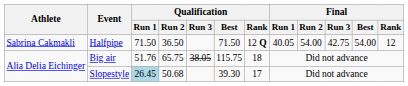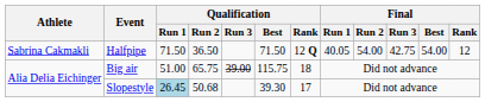 <table class=wikitable style="font-size:90%; text-align:center">
 <tr>
 <th rowspan=2>Athlete</th>
 <th rowspan=2>Event</th>
 <th colspan=5>Qualification</th>
 <th colspan=5>Final</th>
 </tr>
 <tr style=font-size:95%>
 <th>Run 1</th>
 <th>Run 2</th>
 <th>Run 3</th>
 <th>Best</th>
 <th>Rank</th>
 <th>Run 1</th>
 <th>Run 2</th>
 <th>Run 3</th>
 <th>Best</th>
 <th>Rank</th>
 </tr>
 <tr>
 <td align=left><a href='#'>Sabrina Cakmakli</a></td>
 <td align=left><a href='#'>Halfpipe</a></td>
 <td>71.50</td>
 <td>36.50</td>
 <td></td>
 <td>71.50</td>
 <td>12 <strong>Q</strong></td>
 <td>40.05</td>
 <td>54.00</td>
 <td>42.75</td>
 <td>54.00</td>
 <td>12</td>
 </tr>
 <tr>
 <td align=left rowspan=2><a href='#'>Alia Delia Eichinger</a></td>
 <td align=left><a href='#'>Big air</a></td>
-<td>51.76</td>
+<td>51.00</td>
 <td>65.75</td>
-<td><s>38.05</s></td>
+<td><s>39.00</s></td>
 <td>115.75</td>
 <td>18</td>
 <td colspan=5>Did not advance</td>
 </tr>
 <tr>
 <td align=left><a href='#'>Slopestyle</a></td>
 <td style="background: lightblue;">26.45</td>
 <td>50.68</td>
 <td></td>
 <td>39.30</td>
 <td>17</td>
 <td colspan=5>Did not advance</td>
 </tr>
 </table>
